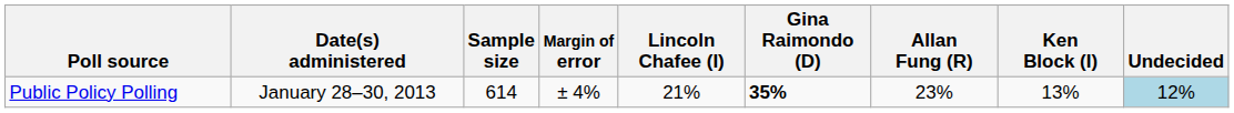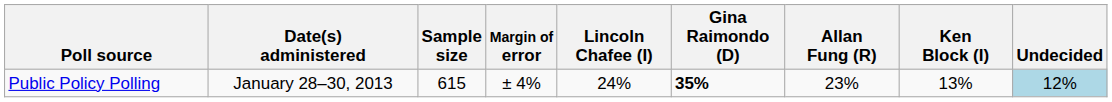 <table class="wikitable">
 <tr valign= bottom>
 <th style="width:185px;">Poll source</th>
 <th style="width:190px;">Date(s)<br>administered</th>
 <th class=small>Sample<br>size</th>
 <th><small>Margin of</small><br>error</th>
 <th style="width:100px;">Lincoln<br>Chafee (I)</th>
 <th style="width:100px;">Gina<br>Raimondo (D)</th>
 <th style="width:100px;">Allan<br>Fung (R)</th>
 <th style="width:100px;">Ken<br>Block (I)</th>
 <th style="width:40px;">Undecided</th>
 </tr>
 <tr>
 <td><a href='#'>Public Policy Polling</a></td>
 <td align=center>January 28–30, 2013</td>
-<td align=center>614</td>
+<td align=center>615</td>
 <td align=center>± 4%</td>
-<td align=center>21%</td>
+<td align=center>24%</td>
 <td><strong>35%</strong></td>
 <td align=center>23%</td>
 <td align=center>13%</td>
 <td align=center style="background: lightblue;">12%</td>
 </tr>
 </table>
